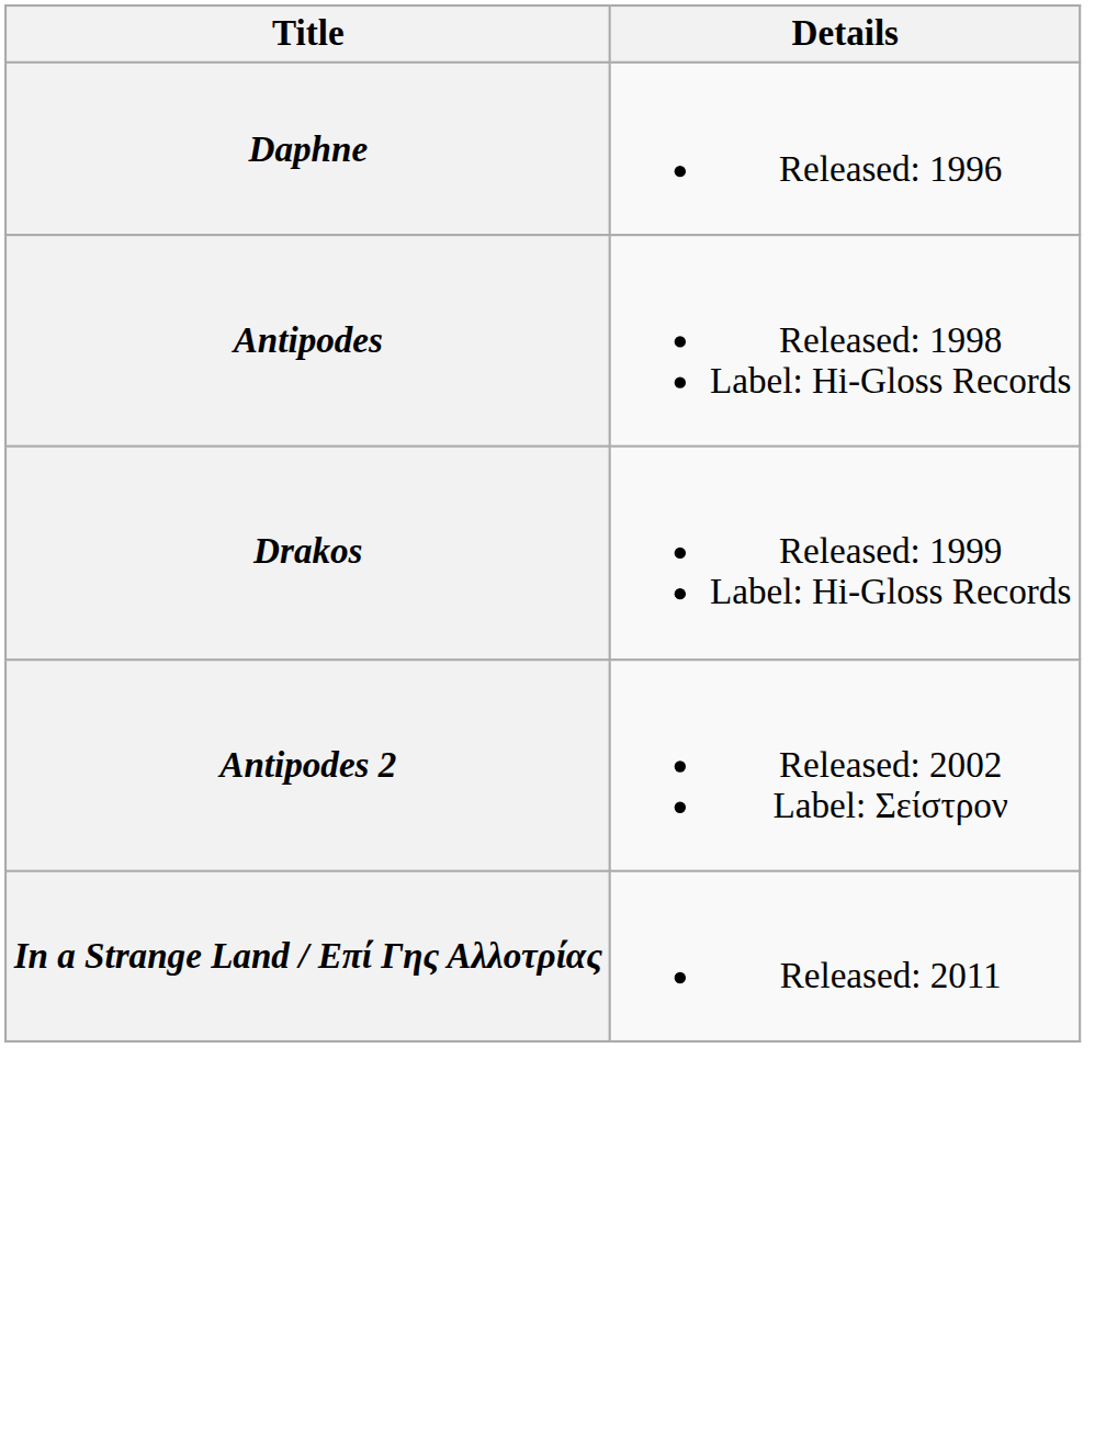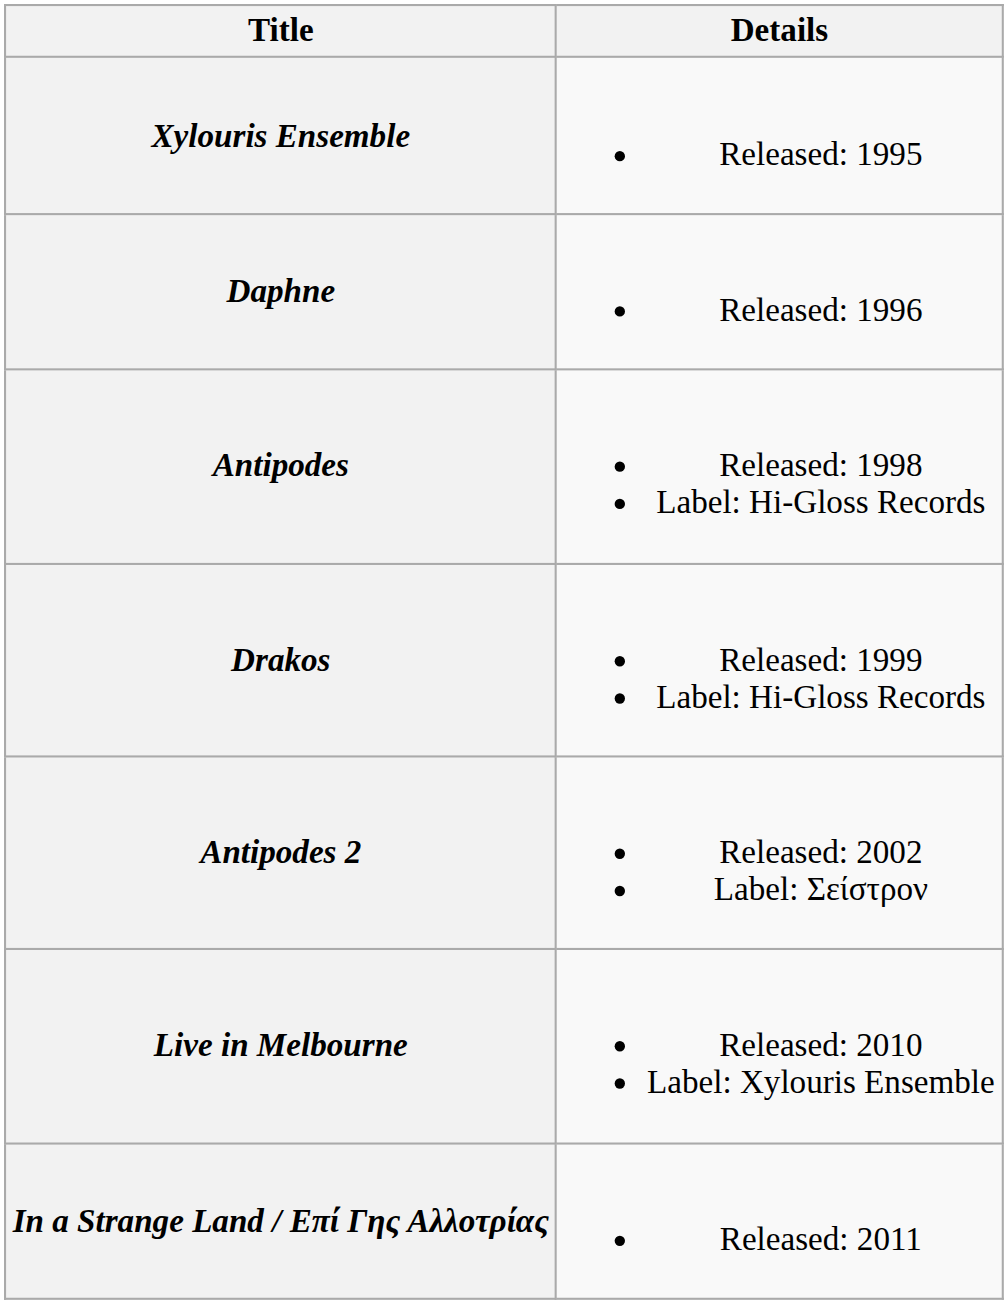 <table class="wikitable plainrowheaders" style="text-align:center;">
 <tr>
 <th>Title</th>
 <th>Details</th>
+</tr>
+<tr>
+<th scope="row"><em>Xylouris Ensemble</em></th>
+<td><br><ul><li>Released: 1995</li></ul></td>
 </tr>
 <tr>
 <th scope="row"><em>Daphne</em></th>
 <td><br><ul><li>Released: 1996</li></ul></td>
 </tr>
 <tr>
 <th scope="row"><em>Antipodes</em></th>
 <td><br><ul><li>Released: 1998</li><li>Label: Hi-Gloss Records</li></ul></td>
 </tr>
 <tr>
 <th scope="row"><em>Drakos</em></th>
 <td><br><ul><li>Released: 1999</li><li>Label: Hi-Gloss Records</li></ul></td>
 </tr>
 <tr>
 <th scope="row"><em>Antipodes 2</em></th>
 <td><br><ul><li>Released: 2002</li><li>Label: Σείστρον</li></ul></td>
 </tr>
 <tr>
+<th scope="row"><em>Live in Melbourne</em></th>
+<td><br><ul><li>Released: 2010</li><li>Label: Xylouris Ensemble</li></ul></td>
+</tr>
+<tr>
 <th scope="row"><em>In a Strange Land / Επί Γης Αλλοτρίας</em> </th>
 <td><br><ul><li>Released: 2011</li></ul></td>
 </tr>
 </table>
